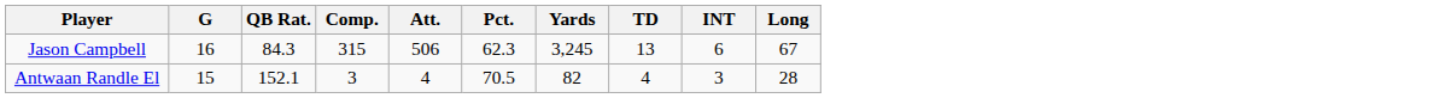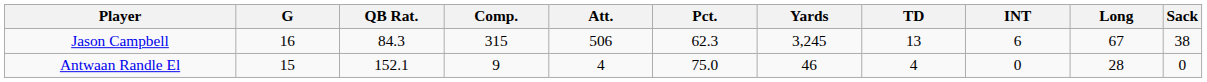 <table class="wikitable">
 <tr>
 <th bgcolor="#DDDDFF" width="20%">Player</th>
 <th bgcolor="#DDDDFF" width="9%">G</th>
 <th bgcolor="#DDDDFF" width="9%">QB Rat.</th>
 <th bgcolor="#DDDDFF" width="9%">Comp.</th>
 <th bgcolor="#DDDDFF" width="9%">Att.</th>
 <th bgcolor="#DDDDFF" width="9%">Pct.</th>
 <th bgcolor="#DDDDFF" width="9%">Yards</th>
 <th bgcolor="#DDDDFF" width="9%">TD</th>
 <th bgcolor="#DDDDFF" width="9%">INT</th>
 <th bgcolor="#DDDDFF" width="9%">Long</th>
+<th bgcolor="#DDDDFF" width="9%">Sack</th>
 </tr>
 <tr align="center">
 <td><a href='#'>Jason Campbell</a></td>
 <td>16</td>
 <td>84.3</td>
 <td>315</td>
 <td>506</td>
 <td>62.3</td>
 <td>3,245</td>
 <td>13</td>
 <td>6</td>
 <td>67</td>
+<td>38</td>
 </tr>
 <tr align="center">
 <td><a href='#'>Antwaan Randle El</a></td>
 <td>15</td>
 <td>152.1</td>
-<td>3</td>
+<td>9</td>
 <td>4</td>
-<td>70.5</td>
-<td>82</td>
+<td>75.0</td>
+<td>46</td>
 <td>4</td>
-<td>3</td>
+<td>0</td>
 <td>28</td>
+<td>0</td>
 </tr>
 </table>
